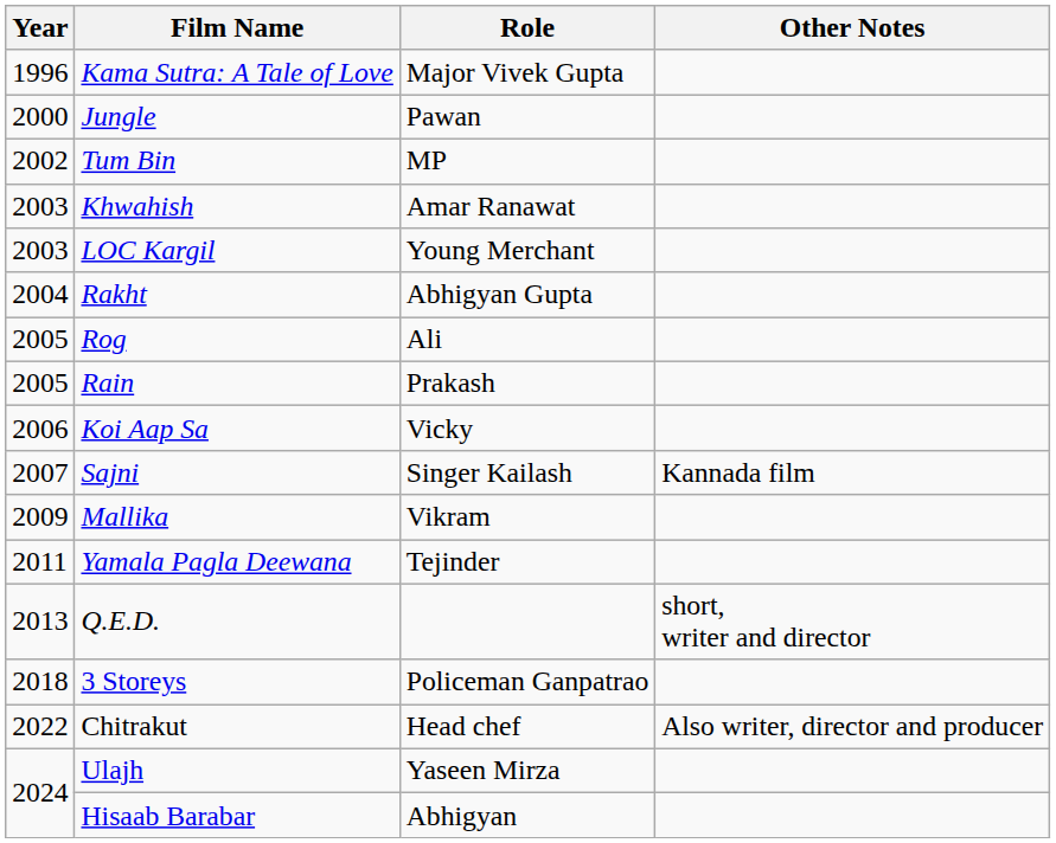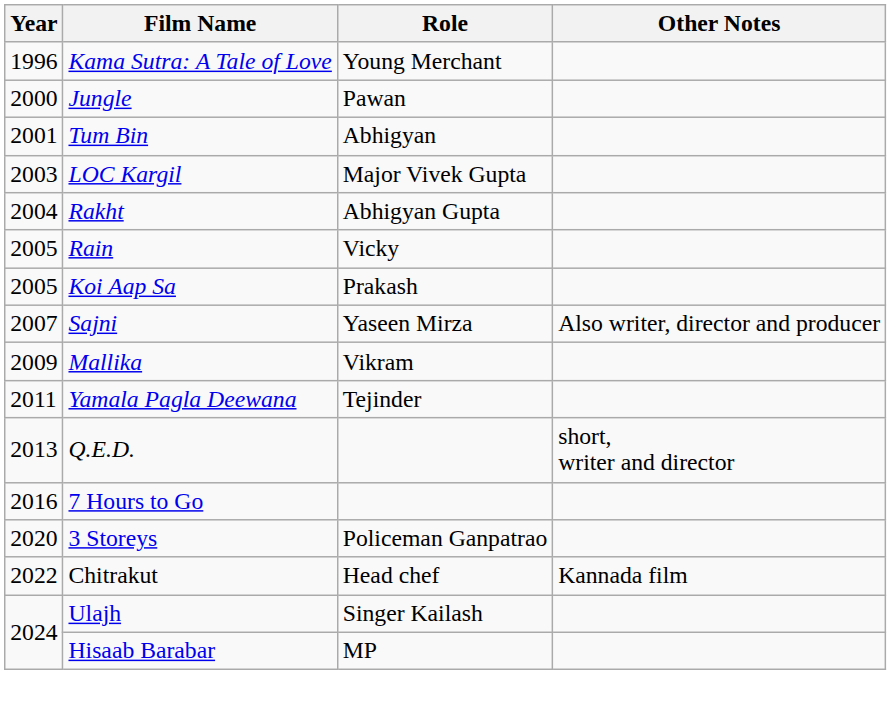 <table class="wikitable">
 <tr>
 <th>Year</th>
 <th>Film Name</th>
 <th>Role</th>
 <th>Other Notes</th>
 </tr>
 <tr>
 <td>1996</td>
 <td><em><a href='#'>Kama Sutra: A Tale of Love</a></em></td>
-<td>Major Vivek Gupta</td>
+<td>Young Merchant</td>
 <td></td>
 </tr>
 <tr>
 <td>2000</td>
 <td><em><a href='#'>Jungle</a></em></td>
 <td>Pawan</td>
 <td></td>
 </tr>
 <tr>
-<td>2002</td>
+<td>2001</td>
 <td><em><a href='#'>Tum Bin</a></em></td>
-<td>MP</td>
-<td></td>
-</tr>
-<tr>
-<td>2003</td>
-<td><em><a href='#'>Khwahish</a></em></td>
-<td>Amar Ranawat</td>
+<td>Abhigyan</td>
 <td></td>
 </tr>
 <tr>
 <td>2003</td>
 <td><em><a href='#'>LOC Kargil</a></em></td>
-<td>Young Merchant</td>
+<td>Major Vivek Gupta</td>
 <td></td>
 </tr>
 <tr>
 <td>2004</td>
 <td><em><a href='#'>Rakht</a></em></td>
 <td>Abhigyan Gupta</td>
 <td></td>
 </tr>
 <tr>
 <td>2005</td>
-<td><em><a href='#'>Rog</a></em></td>
-<td>Ali</td>
+<td><em><a href='#'>Rain</a></em></td>
+<td>Vicky</td>
 <td></td>
 </tr>
 <tr>
 <td>2005</td>
-<td><em><a href='#'>Rain</a></em></td>
+<td><em><a href='#'>Koi Aap Sa</a></em></td>
 <td>Prakash</td>
-<td></td>
-</tr>
-<tr>
-<td>2006</td>
-<td><em><a href='#'>Koi Aap Sa</a></em></td>
-<td>Vicky</td>
 <td></td>
 </tr>
 <tr>
 <td>2007</td>
 <td><em><a href='#'>Sajni</a></em></td>
-<td>Singer Kailash</td>
-<td>Kannada film</td>
+<td>Yaseen Mirza</td>
+<td>Also writer, director and producer</td>
 </tr>
 <tr>
 <td>2009</td>
 <td><em><a href='#'>Mallika</a></em></td>
 <td>Vikram</td>
 <td></td>
 </tr>
 <tr>
 <td>2011</td>
 <td><em><a href='#'>Yamala Pagla Deewana</a></em></td>
 <td>Tejinder</td>
 <td></td>
 </tr>
 <tr>
 <td>2013</td>
 <td><em>Q.E.D.</td>
 <td></td>
 <td>short,<br>writer and director</td>
 </tr>
 <tr>
-<td>2018</td>
+<td>2016</td>
+<td></em><a href='#'>7 Hours to Go</a><em></td>
+<td></td>
+<td></td>
+</tr>
+<tr>
+<td>2020</td>
 <td></em><a href='#'>3 Storeys</a><em></td>
 <td>Policeman Ganpatrao</td>
 <td></td>
 </tr>
 <tr>
 <td>2022</td>
 <td></em>Chitrakut<em></td>
 <td>Head chef</td>
-<td>Also writer, director and producer</td>
+<td>Kannada film</td>
 </tr>
 <tr>
 <td rowspan=2>2024</td>
 <td><a href='#'>Ulajh</a></td>
-<td>Yaseen Mirza</td>
+<td>Singer Kailash</td>
 <td></td>
 </tr>
 <tr>
 <td></em><a href='#'>Hisaab Barabar</a><em></td>
-<td>Abhigyan</td>
+<td>MP</td>
 <td></td>
 </tr>
 </table>
